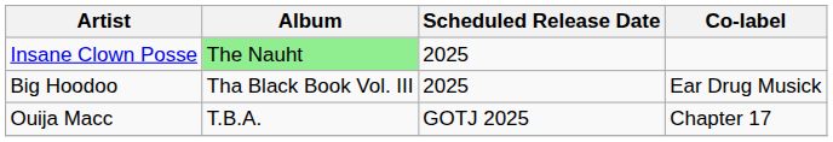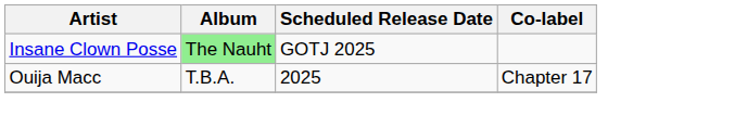 <table class="wikitable sortable">
 <tr>
 <th>Artist</th>
 <th>Album</th>
 <th>Scheduled Release Date</th>
 <th>Co-label</th>
 </tr>
 <tr>
 <td><a href='#'>Insane Clown Posse</a></td>
 <td style="background: lightgreen;">The Nauht</td>
-<td>2025</td>
+<td>GOTJ 2025</td>
 <td></td>
-</tr>
-<tr>
-<td>Big Hoodoo</td>
-<td>Tha Black Book Vol. III</td>
-<td>2025</td>
-<td>Ear Drug Musick</td>
 </tr>
 <tr>
 <td>Ouija Macc</td>
 <td>T.B.A.</td>
-<td>GOTJ 2025</td>
+<td>2025</td>
 <td>Chapter 17</td>
 </tr>
 <tr>
 </tr>
 </table>
